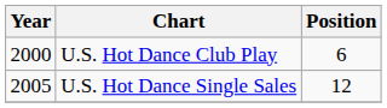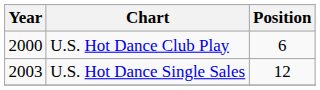 <table class="wikitable">
 <tr>
 <th align="left">Year</th>
 <th align="left">Chart</th>
 <th align="left">Position</th>
 </tr>
 <tr>
 <td>2000</td>
 <td align="left">U.S. <a href='#'>Hot Dance Club Play</a></td>
 <td align="center">6</td>
 </tr>
 <tr>
-<td>2005</td>
+<td>2003</td>
 <td align="left">U.S. <a href='#'>Hot Dance Single Sales</a></td>
 <td align="center">12</td>
 </tr>
 <tr>
 </tr>
 </table>
